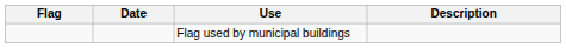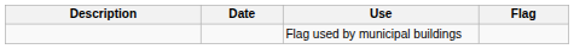 <table class="wikitable">
 <tr>
-<th style="width:110px;">Flag</th>
+<th style="width:250px;">Description</th>
 <th style="width:100px;">Date</th>
 <th style="width:250px;">Use</th>
-<th style="width:250px;">Description</th>
+<th style="width:110px;">Flag</th>
 </tr>
 <tr>
 <td></td>
 <td></td>
 <td>Flag used by municipal buildings</td>
 <td></td>
 </tr>
 </table>
